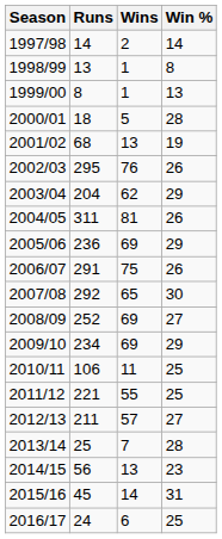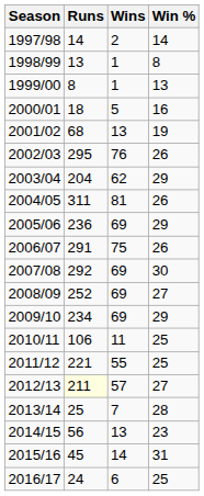 <table class="wikitable">
 <tr>
 <th>Season</th>
 <th>Runs</th>
 <th>Wins</th>
 <th>Win %</th>
 </tr>
 <tr>
 <td>1997/98</td>
 <td>14</td>
 <td>2</td>
 <td>14</td>
 </tr>
 <tr>
 <td>1998/99</td>
 <td>13</td>
 <td>1</td>
 <td>8</td>
 </tr>
 <tr>
 <td>1999/00</td>
 <td>8</td>
 <td>1</td>
 <td>13</td>
 </tr>
 <tr>
 <td>2000/01</td>
 <td>18</td>
 <td>5</td>
-<td>28</td>
+<td>16</td>
 </tr>
 <tr>
 <td>2001/02</td>
 <td>68</td>
 <td>13</td>
 <td>19</td>
 </tr>
 <tr>
 <td>2002/03</td>
 <td>295</td>
 <td>76</td>
 <td>26</td>
 </tr>
 <tr>
 <td>2003/04</td>
 <td>204</td>
 <td>62</td>
 <td>29</td>
 </tr>
 <tr>
 <td>2004/05</td>
 <td>311</td>
 <td>81</td>
 <td>26</td>
 </tr>
 <tr>
 <td>2005/06</td>
 <td>236</td>
 <td>69</td>
 <td>29</td>
 </tr>
 <tr>
 <td>2006/07</td>
 <td>291</td>
 <td>75</td>
 <td>26</td>
 </tr>
 <tr>
 <td>2007/08</td>
 <td>292</td>
-<td>65</td>
+<td>69</td>
 <td>30</td>
 </tr>
 <tr>
 <td>2008/09</td>
 <td>252</td>
 <td>69</td>
 <td>27</td>
 </tr>
 <tr>
 <td>2009/10</td>
 <td>234</td>
 <td>69</td>
 <td>29</td>
 </tr>
 <tr>
 <td>2010/11</td>
 <td>106</td>
 <td>11</td>
 <td>25</td>
 </tr>
 <tr>
 <td>2011/12</td>
 <td>221</td>
 <td>55</td>
 <td>25</td>
 </tr>
 <tr>
 <td>2012/13</td>
-<td>211</td>
+<td style="background: lightyellow;">211</td>
 <td>57</td>
 <td>27</td>
 </tr>
 <tr>
 <td>2013/14</td>
 <td>25</td>
 <td>7</td>
 <td>28</td>
 </tr>
 <tr>
 <td>2014/15</td>
 <td>56</td>
 <td>13</td>
 <td>23</td>
 </tr>
 <tr>
 <td>2015/16</td>
 <td>45</td>
 <td>14</td>
 <td>31</td>
 </tr>
 <tr>
 <td>2016/17</td>
 <td>24</td>
 <td>6</td>
 <td>25</td>
 </tr>
 </table>
